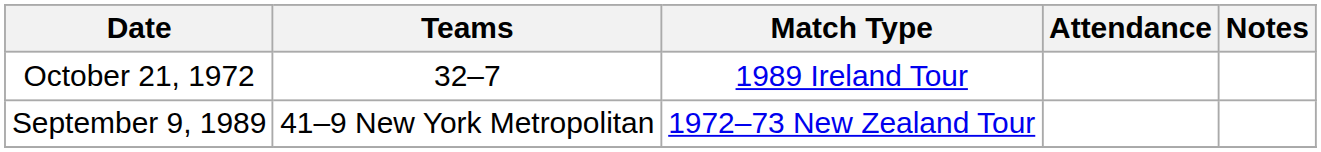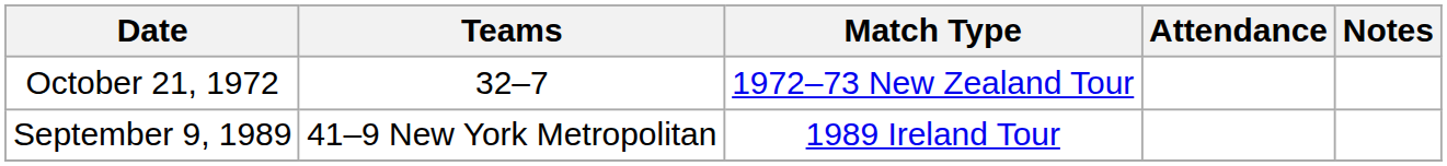 <table class="wikitable" align=center style="margin-left:15px; text-align:center; background:#ffffff;">
 <tr>
 <th style="text-align:center;">Date</th>
 <th style="text-align:center;">Teams</th>
 <th style="text-align:center;">Match Type</th>
 <th style="text-align:center;">Attendance</th>
 <th style="text-align:center;">Notes</th>
 </tr>
 <tr>
 <td>October 21, 1972</td>
 <td><strong></strong> 32–7 </td>
-<td><a href='#'>1989 Ireland Tour</a></td>
+<td><a href='#'>1972–73 New Zealand Tour</a></td>
 <td></td>
 <td></td>
 </tr>
 <tr>
 <td>September 9, 1989</td>
 <td><strong></strong> 41–9  New York Metropolitan</td>
-<td><a href='#'>1972–73 New Zealand Tour</a></td>
+<td><a href='#'>1989 Ireland Tour</a></td>
 <td></td>
 <td></td>
 </tr>
 <tr>
 </tr>
 </table>
